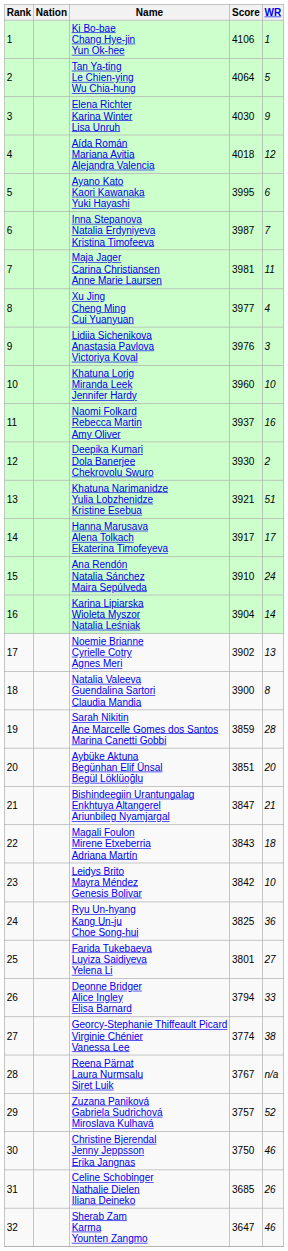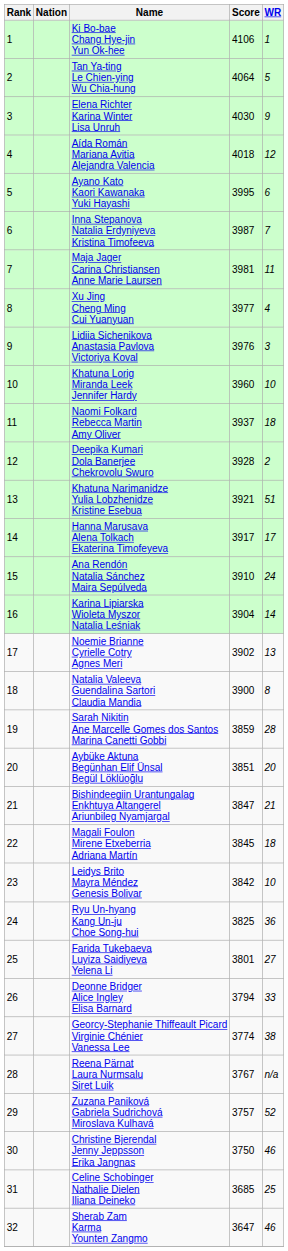 <table class="wikitable sortable" style="font-size:95%;">
 <tr>
 <th>Rank</th>
 <th>Nation</th>
 <th>Name</th>
 <th>Score</th>
 <th><a href='#'>WR</a></th>
 </tr>
 <tr style="background:#ccffcc;">
 <td>1</td>
 <td></td>
 <td><a href='#'>Ki Bo-bae</a> <br> <a href='#'>Chang Hye-jin</a> <br> <a href='#'>Yun Ok-hee</a></td>
 <td>4106</td>
 <td><em>1</em></td>
 </tr>
 <tr style="background:#ccffcc;">
 <td>2</td>
 <td></td>
 <td><a href='#'>Tan Ya-ting</a> <br> <a href='#'>Le Chien-ying</a> <br> <a href='#'>Wu Chia-hung</a></td>
 <td>4064</td>
 <td><em>5</em></td>
 </tr>
 <tr style="background:#ccffcc;">
 <td>3</td>
 <td></td>
 <td><a href='#'>Elena Richter</a> <br> <a href='#'>Karina Winter</a> <br> <a href='#'>Lisa Unruh</a></td>
 <td>4030</td>
 <td><em>9</em></td>
 </tr>
 <tr style="background:#ccffcc;">
 <td>4</td>
 <td></td>
 <td><a href='#'>Aída Román</a> <br> <a href='#'>Mariana Avitia</a> <br> <a href='#'>Alejandra Valencia</a></td>
 <td>4018</td>
 <td><em>12</em></td>
 </tr>
 <tr style="background:#ccffcc;">
 <td>5</td>
 <td></td>
 <td><a href='#'>Ayano Kato</a> <br> <a href='#'>Kaori Kawanaka</a> <br> <a href='#'>Yuki Hayashi</a></td>
 <td>3995</td>
 <td><em>6</em></td>
 </tr>
 <tr style="background:#ccffcc;">
 <td>6</td>
 <td></td>
 <td><a href='#'>Inna Stepanova</a> <br> <a href='#'>Natalia Erdyniyeva</a> <br> <a href='#'>Kristina Timofeeva</a></td>
 <td>3987</td>
 <td><em>7</em></td>
 </tr>
 <tr style="background:#ccffcc;">
 <td>7</td>
 <td></td>
 <td><a href='#'>Maja Jager</a> <br> <a href='#'>Carina Christiansen</a> <br> <a href='#'>Anne Marie Laursen</a></td>
 <td>3981</td>
 <td><em>11</em></td>
 </tr>
 <tr style="background:#ccffcc;">
 <td>8</td>
 <td></td>
 <td><a href='#'>Xu Jing</a> <br> <a href='#'>Cheng Ming</a> <br> <a href='#'>Cui Yuanyuan</a></td>
 <td>3977</td>
 <td><em>4</em></td>
 </tr>
 <tr style="background:#ccffcc;">
 <td>9</td>
 <td></td>
 <td><a href='#'>Lidiia Sichenikova</a> <br> <a href='#'>Anastasia Pavlova</a> <br> <a href='#'>Victoriya Koval</a></td>
 <td>3976</td>
 <td><em>3</em></td>
 </tr>
 <tr style="background:#ccffcc;">
 <td>10</td>
 <td></td>
 <td><a href='#'>Khatuna Lorig</a> <br> <a href='#'>Miranda Leek</a> <br> <a href='#'>Jennifer Hardy</a></td>
 <td>3960</td>
 <td><em>10</em></td>
 </tr>
 <tr style="background:#ccffcc;">
 <td>11</td>
 <td></td>
 <td><a href='#'>Naomi Folkard</a> <br> <a href='#'>Rebecca Martin</a> <br> <a href='#'>Amy Oliver</a></td>
 <td>3937</td>
-<td><em>16</em></td>
+<td><em>18</em></td>
 </tr>
 <tr style="background:#ccffcc;">
 <td>12</td>
 <td></td>
 <td><a href='#'>Deepika Kumari</a> <br> <a href='#'>Dola Banerjee</a> <br> <a href='#'>Chekrovolu Swuro</a></td>
-<td>3930</td>
+<td>3928</td>
 <td><em>2</em></td>
 </tr>
 <tr style="background:#ccffcc;">
 <td>13</td>
 <td></td>
 <td><a href='#'>Khatuna Narimanidze</a> <br> <a href='#'>Yulia Lobzhenidze</a> <br> <a href='#'>Kristine Esebua</a></td>
 <td>3921</td>
 <td><em>51</em></td>
 </tr>
 <tr style="background:#ccffcc;">
 <td>14</td>
 <td></td>
 <td><a href='#'>Hanna Marusava</a> <br> <a href='#'>Alena Tolkach</a> <br> <a href='#'>Ekaterina Timofeyeva</a></td>
 <td>3917</td>
 <td><em>17</em></td>
 </tr>
 <tr style="background:#ccffcc;">
 <td>15</td>
 <td></td>
 <td><a href='#'>Ana Rendón</a> <br> <a href='#'>Natalia Sánchez</a> <br> <a href='#'>Maira Sepúlveda</a></td>
 <td>3910</td>
 <td><em>24</em></td>
 </tr>
 <tr style="background:#ccffcc;">
 <td>16</td>
 <td></td>
 <td><a href='#'>Karina Lipiarska</a> <br> <a href='#'>Wioleta Myszor</a> <br> <a href='#'>Natalia Leśniak</a></td>
 <td>3904</td>
 <td><em>14</em></td>
 </tr>
 <tr>
 <td>17</td>
 <td></td>
 <td><a href='#'>Noemie Brianne</a> <br> <a href='#'>Cyrielle Cotry</a> <br> <a href='#'>Agnes Meri</a></td>
 <td>3902</td>
 <td><em>13</em></td>
 </tr>
 <tr>
 <td>18</td>
 <td></td>
 <td><a href='#'>Natalia Valeeva</a> <br> <a href='#'>Guendalina Sartori</a> <br> <a href='#'>Claudia Mandia</a></td>
 <td>3900</td>
 <td><em>8</em></td>
 </tr>
 <tr>
 <td>19</td>
 <td></td>
 <td><a href='#'>Sarah Nikitin</a> <br> <a href='#'>Ane Marcelle Gomes dos Santos</a> <br> <a href='#'>Marina Canetti Gobbi</a></td>
 <td>3859</td>
 <td><em>28</em></td>
 </tr>
 <tr>
 <td>20</td>
 <td></td>
 <td><a href='#'>Aybüke Aktuna</a> <br> <a href='#'>Begünhan Elif Ünsal</a> <br> <a href='#'>Begül Löklüoğlu</a></td>
 <td>3851</td>
 <td><em>20</em></td>
 </tr>
 <tr>
 <td>21</td>
 <td></td>
 <td><a href='#'>Bishindeegiin Urantungalag</a> <br> <a href='#'>Enkhtuya Altangerel</a> <br> <a href='#'>Ariunbileg Nyamjargal</a></td>
 <td>3847</td>
 <td><em>21</em></td>
 </tr>
 <tr>
 <td>22</td>
 <td></td>
 <td><a href='#'>Magali Foulon</a> <br> <a href='#'>Mirene Etxeberria</a> <br> <a href='#'>Adriana Martín</a></td>
-<td>3843</td>
+<td>3845</td>
 <td><em>18</em></td>
 </tr>
 <tr>
 <td>23</td>
 <td></td>
 <td><a href='#'>Leidys Brito</a> <br> <a href='#'>Mayra Méndez</a> <br> <a href='#'>Genesis Bolivar</a></td>
 <td>3842</td>
 <td><em>10</em></td>
 </tr>
 <tr>
 <td>24</td>
 <td></td>
 <td><a href='#'>Ryu Un-hyang</a> <br> <a href='#'>Kang Un-ju</a> <br> <a href='#'>Choe Song-hui</a></td>
 <td>3825</td>
 <td><em>36</em></td>
 </tr>
 <tr>
 <td>25</td>
 <td></td>
 <td><a href='#'>Farida Tukebaeva</a> <br> <a href='#'>Luyiza Saidiyeva</a> <br> <a href='#'>Yelena Li</a></td>
 <td>3801</td>
 <td><em>27</em></td>
 </tr>
 <tr>
 <td>26</td>
 <td></td>
 <td><a href='#'>Deonne Bridger</a> <br> <a href='#'>Alice Ingley</a> <br> <a href='#'>Elisa Barnard</a></td>
 <td>3794</td>
 <td><em>33</em></td>
 </tr>
 <tr>
 <td>27</td>
 <td></td>
 <td><a href='#'>Georcy-Stephanie Thiffeault Picard</a> <br> <a href='#'>Virginie Chénier</a> <br> <a href='#'>Vanessa Lee</a></td>
 <td>3774</td>
 <td><em>38</em></td>
 </tr>
 <tr>
 <td>28</td>
 <td></td>
 <td><a href='#'>Reena Pärnat</a> <br> <a href='#'>Laura Nurmsalu</a> <br> <a href='#'>Siret Luik</a></td>
 <td>3767</td>
 <td><em>n/a</em></td>
 </tr>
 <tr>
 <td>29</td>
 <td></td>
 <td><a href='#'>Zuzana Paniková</a> <br> <a href='#'>Gabriela Sudrichová</a> <br> <a href='#'>Miroslava Kulhavá</a></td>
 <td>3757</td>
 <td><em>52</em></td>
 </tr>
 <tr>
 <td>30</td>
 <td></td>
 <td><a href='#'>Christine Bjerendal</a> <br> <a href='#'>Jenny Jeppsson</a> <br> <a href='#'>Erika Jangnas</a></td>
 <td>3750</td>
 <td><em>46</em></td>
 </tr>
 <tr>
 <td>31</td>
 <td></td>
 <td><a href='#'>Celine Schobinger</a> <br> <a href='#'>Nathalie Dielen</a> <br> <a href='#'>Iliana Deineko</a></td>
 <td>3685</td>
-<td><em>26</em></td>
+<td><em>25</em></td>
 </tr>
 <tr>
 <td>32</td>
 <td></td>
 <td><a href='#'>Sherab Zam</a> <br> <a href='#'>Karma</a> <br> <a href='#'>Younten Zangmo</a></td>
 <td>3647</td>
 <td><em>46</em></td>
 </tr>
 <tr>
 </tr>
 </table>
